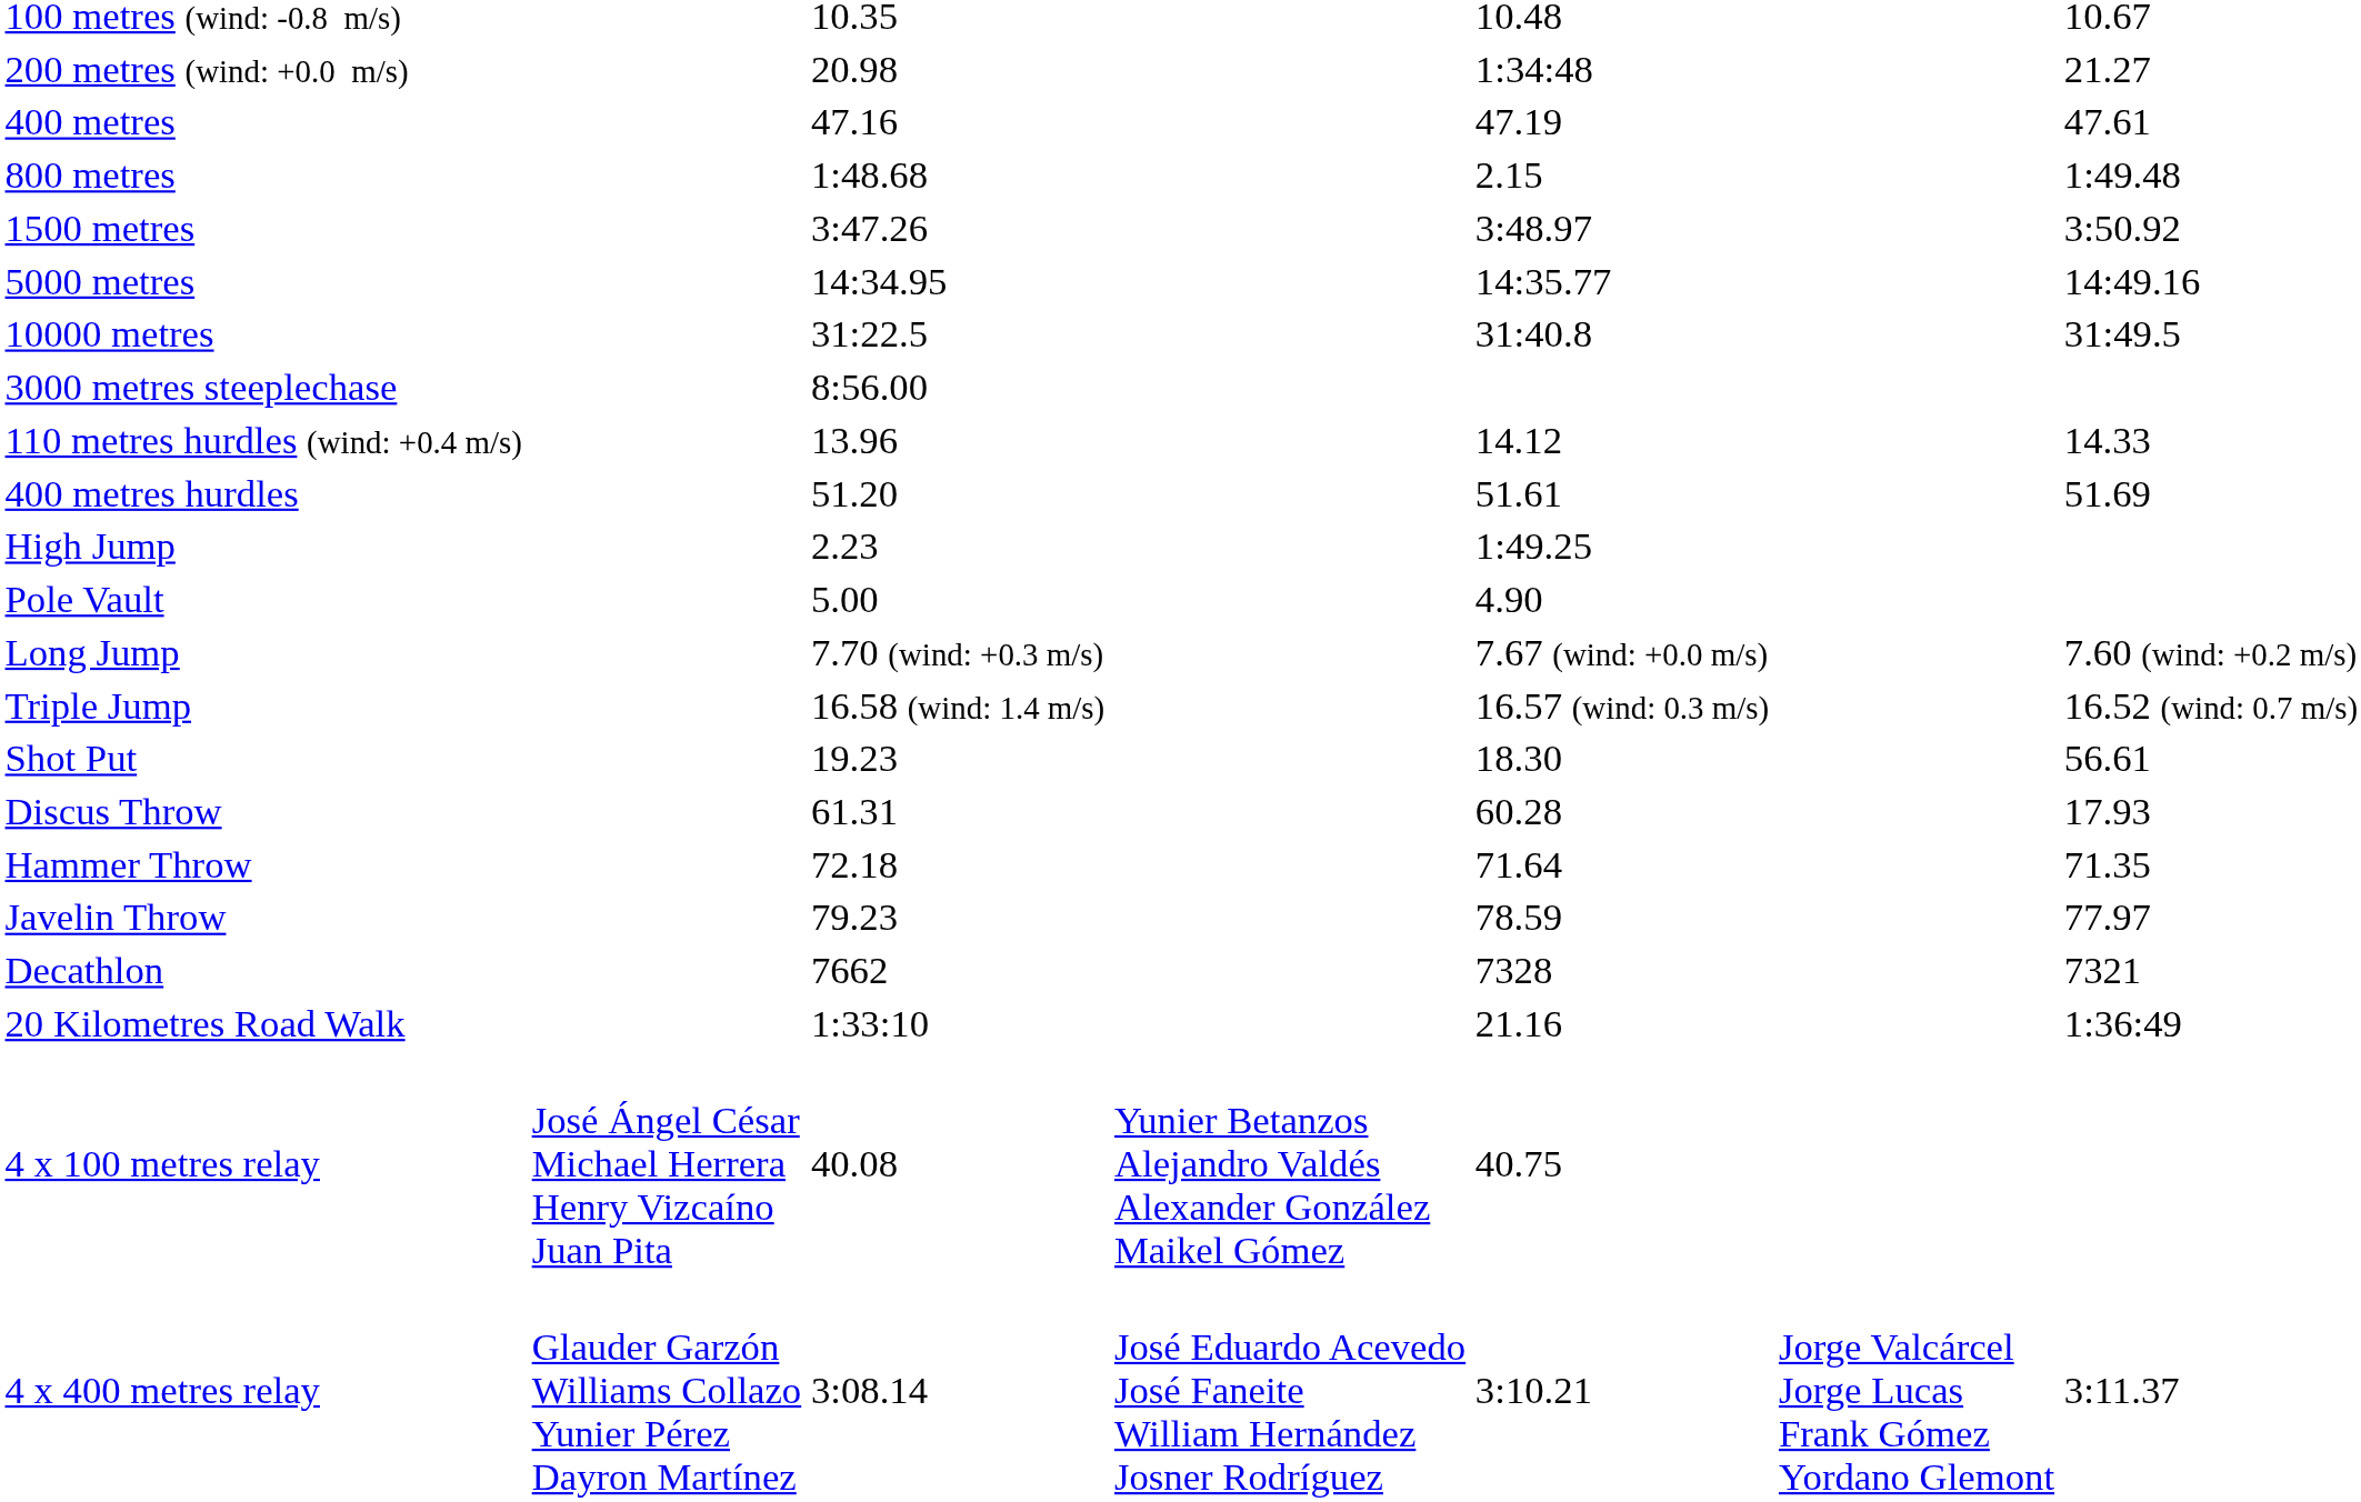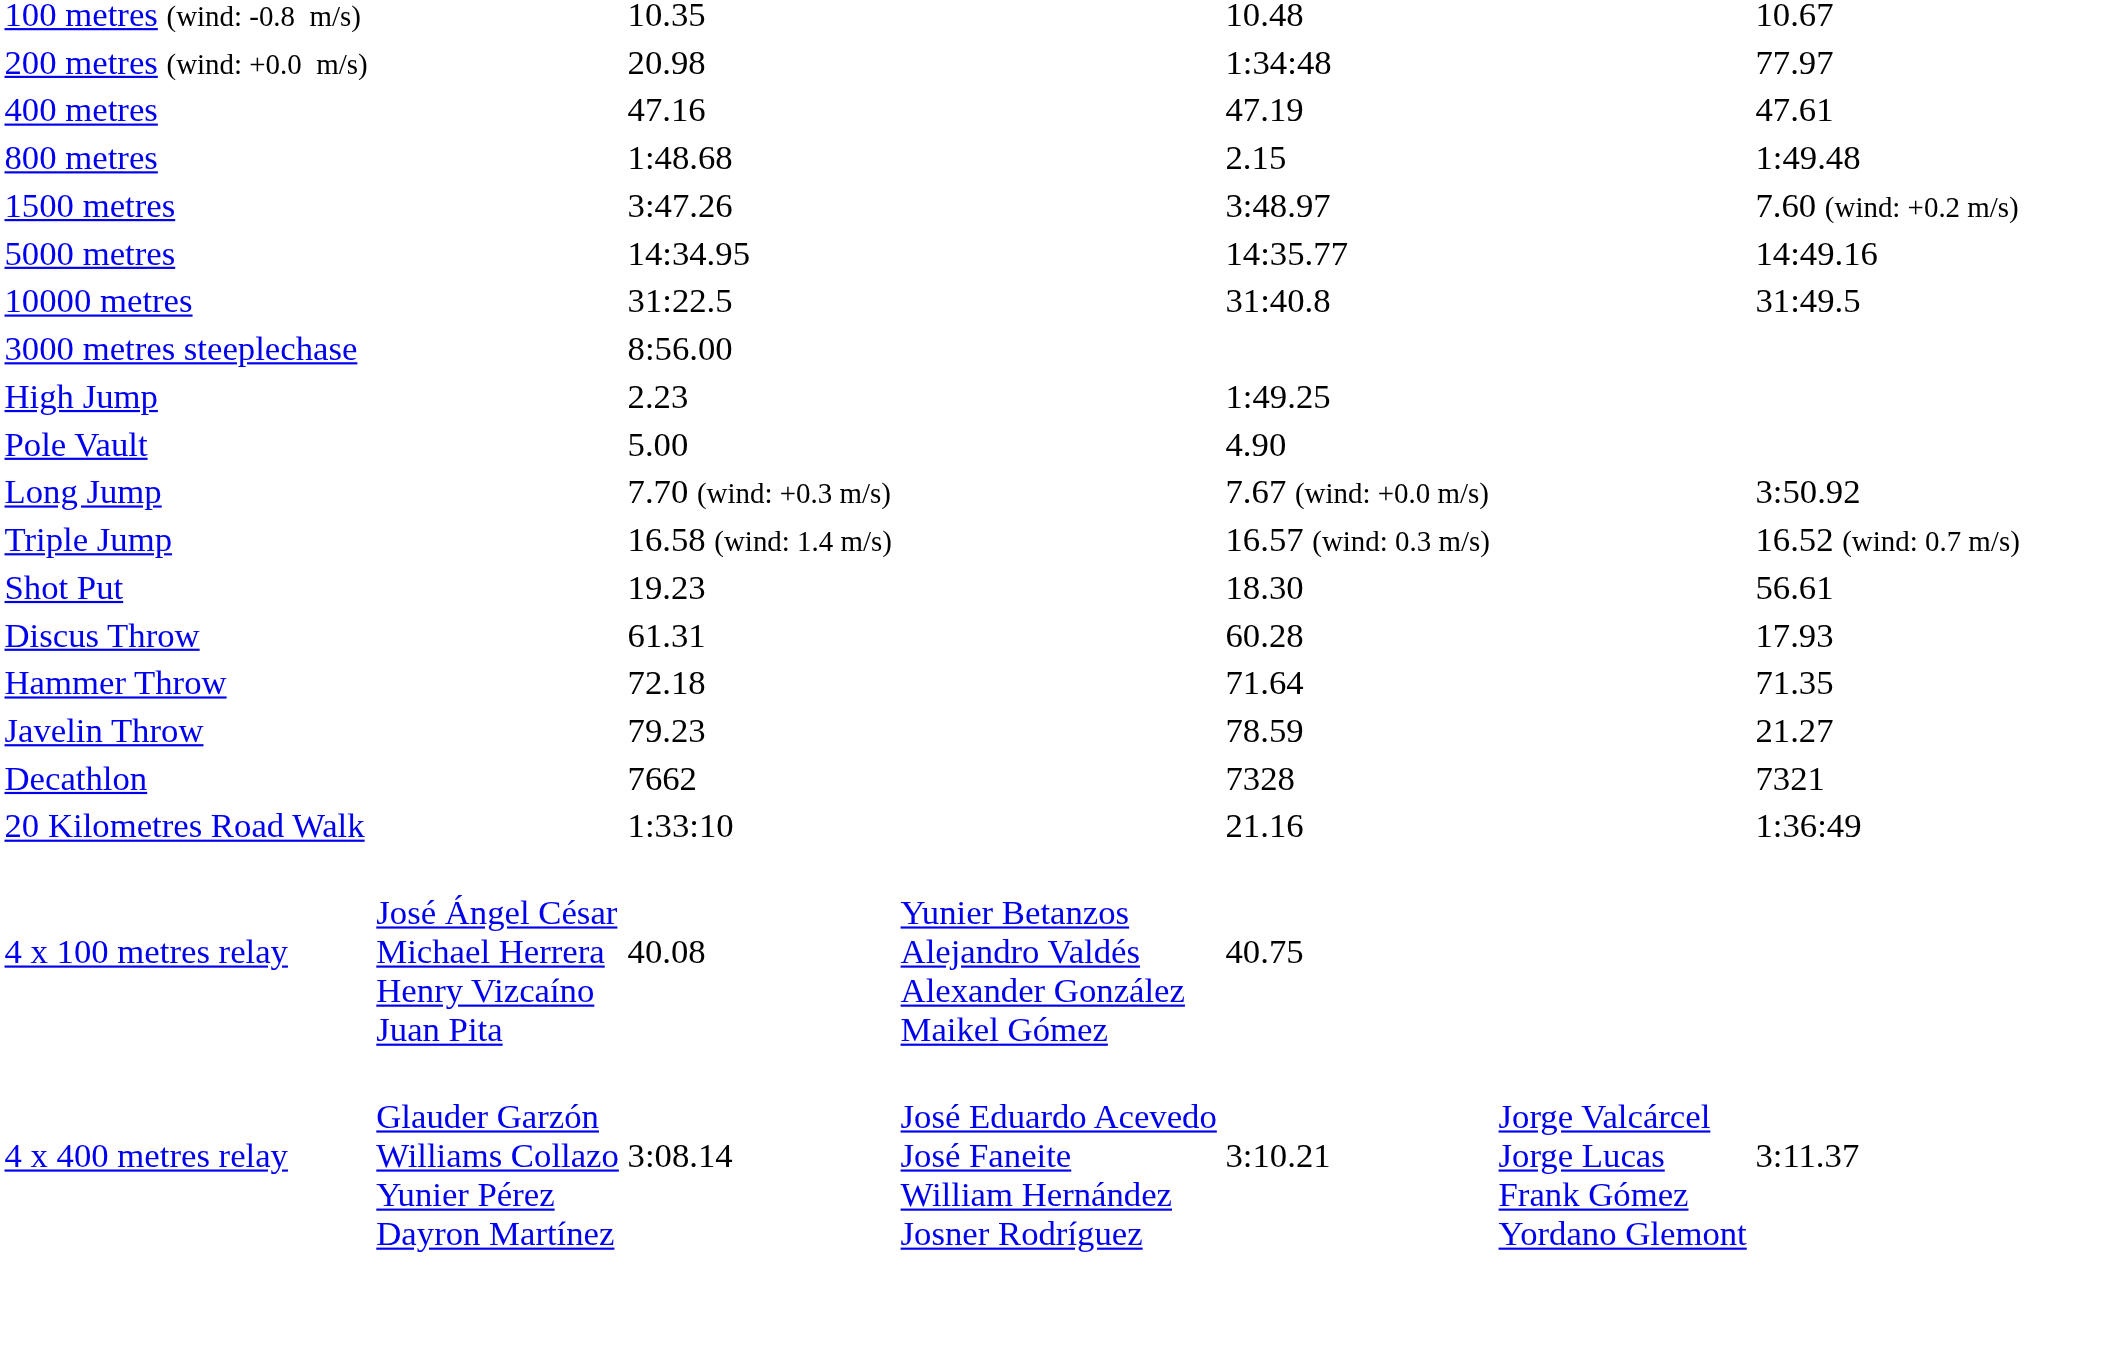 <table>
 <tr>
 <td><a href='#'>100 metres</a> <small>(wind: -0.8  m/s)</small></td>
 <td></td>
 <td>10.35</td>
 <td></td>
 <td>10.48</td>
 <td></td>
 <td>10.67</td>
 </tr>
 <tr>
 <td><a href='#'>200 metres</a> <small>(wind: +0.0  m/s)</small></td>
 <td></td>
 <td>20.98</td>
 <td></td>
 <td>1:34:48</td>
 <td></td>
-<td>21.27</td>
+<td>77.97</td>
 </tr>
 <tr>
 <td><a href='#'>400 metres</a></td>
 <td></td>
 <td>47.16</td>
 <td></td>
 <td>47.19</td>
 <td></td>
 <td>47.61</td>
 </tr>
 <tr>
 <td><a href='#'>800 metres</a></td>
 <td></td>
 <td>1:48.68</td>
 <td></td>
 <td>2.15</td>
 <td></td>
 <td>1:49.48</td>
 </tr>
 <tr>
 <td><a href='#'>1500 metres</a></td>
 <td></td>
 <td>3:47.26</td>
 <td></td>
 <td>3:48.97</td>
 <td></td>
-<td>3:50.92</td>
+<td>7.60 <small>(wind: +0.2 m/s)</small></td>
 </tr>
 <tr>
 <td><a href='#'>5000 metres</a></td>
 <td></td>
 <td>14:34.95</td>
 <td></td>
 <td>14:35.77</td>
 <td></td>
 <td>14:49.16</td>
 </tr>
 <tr>
 <td><a href='#'>10000 metres</a></td>
 <td></td>
 <td>31:22.5</td>
 <td></td>
 <td>31:40.8</td>
 <td></td>
 <td>31:49.5</td>
 </tr>
 <tr>
 <td><a href='#'>3000 metres steeplechase</a></td>
 <td></td>
 <td>8:56.00</td>
 <td></td>
 <td></td>
 <td></td>
 <td></td>
 </tr>
 <tr>
-<td><a href='#'>110 metres hurdles</a> <small>(wind: +0.4 m/s)</small></td>
-<td></td>
-<td>13.96</td>
-<td></td>
-<td>14.12</td>
-<td></td>
-<td>14.33</td>
-</tr>
-<tr>
-<td><a href='#'>400 metres hurdles</a></td>
-<td></td>
-<td>51.20</td>
-<td></td>
-<td>51.61</td>
-<td></td>
-<td>51.69</td>
-</tr>
-<tr>
 <td><a href='#'>High Jump</a></td>
 <td></td>
 <td>2.23</td>
 <td> <br> </td>
 <td>1:49.25</td>
 <td></td>
 <td></td>
 </tr>
 <tr>
 <td><a href='#'>Pole Vault</a></td>
 <td></td>
 <td>5.00</td>
 <td></td>
 <td>4.90</td>
 <td></td>
 <td></td>
 </tr>
 <tr>
 <td><a href='#'>Long Jump</a></td>
 <td></td>
 <td>7.70 <small>(wind: +0.3 m/s)</small></td>
 <td></td>
 <td>7.67 <small>(wind: +0.0 m/s)</small></td>
 <td></td>
-<td>7.60 <small>(wind: +0.2 m/s)</small></td>
+<td>3:50.92</td>
 </tr>
 <tr>
 <td><a href='#'>Triple Jump</a></td>
 <td></td>
 <td>16.58 <small>(wind: 1.4 m/s)</small></td>
 <td></td>
 <td>16.57 <small>(wind: 0.3 m/s)</small></td>
 <td></td>
 <td>16.52 <small>(wind: 0.7 m/s)</small></td>
 </tr>
 <tr>
 <td><a href='#'>Shot Put</a></td>
 <td></td>
 <td>19.23</td>
 <td></td>
 <td>18.30</td>
 <td></td>
 <td>56.61</td>
 </tr>
 <tr>
 <td><a href='#'>Discus Throw</a></td>
 <td></td>
 <td>61.31</td>
 <td></td>
 <td>60.28</td>
 <td></td>
 <td>17.93</td>
 </tr>
 <tr>
 <td><a href='#'>Hammer Throw</a></td>
 <td></td>
 <td>72.18</td>
 <td></td>
 <td>71.64</td>
 <td></td>
 <td>71.35</td>
 </tr>
 <tr>
 <td><a href='#'>Javelin Throw</a></td>
 <td></td>
 <td>79.23</td>
 <td></td>
 <td>78.59</td>
 <td></td>
-<td>77.97</td>
+<td>21.27</td>
 </tr>
 <tr>
 <td><a href='#'>Decathlon</a></td>
 <td></td>
 <td>7662</td>
 <td></td>
 <td>7328</td>
 <td></td>
 <td>7321</td>
 </tr>
 <tr>
 <td><a href='#'>20 Kilometres Road Walk</a></td>
 <td></td>
 <td>1:33:10</td>
 <td></td>
 <td>21.16</td>
 <td></td>
 <td>1:36:49</td>
 </tr>
 <tr>
 <td><a href='#'>4 x 100 metres relay</a></td>
 <td> <br> <a href='#'>José Ángel César</a> <br> <a href='#'>Michael Herrera</a> <br> <a href='#'>Henry Vizcaíno</a> <br> <a href='#'>Juan Pita</a></td>
 <td>40.08</td>
 <td> <br> <a href='#'>Yunier Betanzos</a> <br> <a href='#'>Alejandro Valdés</a> <br> <a href='#'>Alexander González</a> <br> <a href='#'>Maikel Gómez</a></td>
 <td>40.75</td>
 <td></td>
 <td></td>
 </tr>
 <tr>
 <td><a href='#'>4 x 400 metres relay</a></td>
 <td> <br> <a href='#'>Glauder Garzón</a> <br> <a href='#'>Williams Collazo</a> <br> <a href='#'>Yunier Pérez</a> <br> <a href='#'>Dayron Martínez</a></td>
 <td>3:08.14</td>
 <td> <br> <a href='#'>José Eduardo Acevedo</a> <br> <a href='#'>José Faneite</a> <br> <a href='#'>William Hernández</a> <br> <a href='#'>Josner Rodríguez</a></td>
 <td>3:10.21</td>
 <td> <br> <a href='#'>Jorge Valcárcel</a> <br> <a href='#'>Jorge Lucas</a> <br> <a href='#'>Frank Gómez</a> <br> <a href='#'>Yordano Glemont</a></td>
 <td>3:11.37</td>
 </tr>
 </table>
